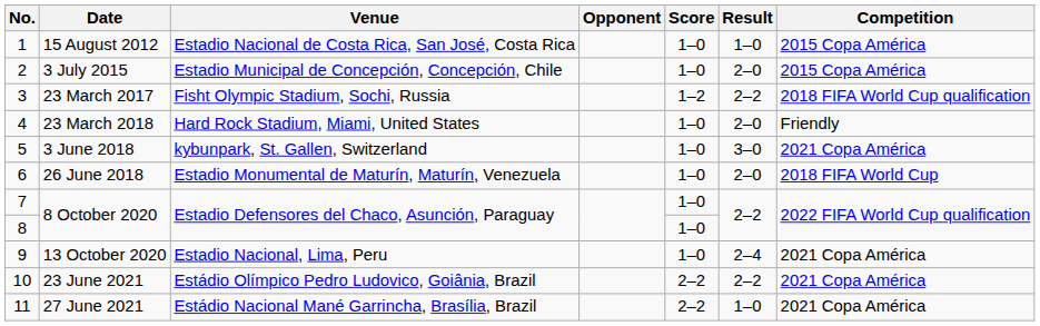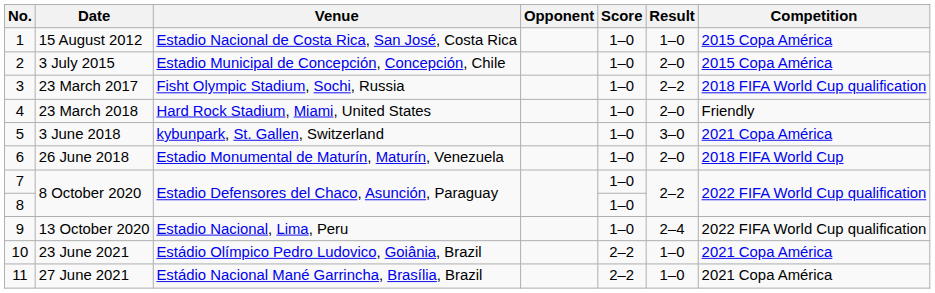 <table class="wikitable sortable">
 <tr>
 <th scope="col">No.</th>
 <th scope="col">Date</th>
 <th scope="col">Venue</th>
 <th scope="col">Opponent</th>
 <th scope="col">Score</th>
 <th scope="col">Result</th>
 <th scope="col">Competition</th>
 </tr>
 <tr>
 <td style="text-align:center">1</td>
 <td>15 August 2012</td>
 <td><a href='#'>Estadio Nacional de Costa Rica</a>, <a href='#'>San José</a>, Costa Rica</td>
 <td></td>
 <td style="text-align:center">1–0</td>
 <td style="text-align:center">1–0</td>
 <td><a href='#'>2015 Copa América</a></td>
 </tr>
 <tr>
 <td style="text-align:center">2</td>
 <td>3 July 2015</td>
 <td><a href='#'>Estadio Municipal de Concepción</a>, <a href='#'>Concepción</a>, Chile</td>
 <td></td>
 <td style="text-align:center">1–0</td>
 <td style="text-align:center">2–0</td>
 <td><a href='#'>2015 Copa América</a></td>
 </tr>
 <tr>
 <td style="text-align:center">3</td>
 <td>23 March 2017</td>
 <td><a href='#'>Fisht Olympic Stadium</a>, <a href='#'>Sochi</a>, Russia</td>
 <td></td>
-<td style="text-align:center">1–2</td>
+<td style="text-align:center">1–0</td>
 <td style="text-align:center">2–2</td>
 <td><a href='#'>2018 FIFA World Cup qualification</a></td>
 </tr>
 <tr>
 <td style="text-align:center">4</td>
 <td>23 March 2018</td>
 <td><a href='#'>Hard Rock Stadium</a>, <a href='#'>Miami</a>, United States</td>
 <td></td>
 <td style="text-align:center">1–0</td>
 <td style="text-align:center">2–0</td>
 <td>Friendly</td>
 </tr>
 <tr>
 <td style="text-align:center">5</td>
 <td>3 June 2018</td>
 <td><a href='#'>kybunpark</a>, <a href='#'>St. Gallen</a>, Switzerland</td>
 <td></td>
 <td style="text-align:center">1–0</td>
 <td style="text-align:center">3–0</td>
 <td><a href='#'>2021 Copa América</a></td>
 </tr>
 <tr>
 <td style="text-align:center">6</td>
 <td>26 June 2018</td>
 <td><a href='#'>Estadio Monumental de Maturín</a>, <a href='#'>Maturín</a>, Venezuela</td>
 <td></td>
 <td style="text-align:center">1–0</td>
 <td style="text-align:center">2–0</td>
 <td><a href='#'>2018 FIFA World Cup</a></td>
 </tr>
 <tr>
 <td style="text-align:center">7</td>
 <td rowspan="2">8 October 2020</td>
 <td rowspan="2"><a href='#'>Estadio Defensores del Chaco</a>, <a href='#'>Asunción</a>, Paraguay</td>
 <td rowspan="2"></td>
 <td style="text-align:center">1–0</td>
 <td rowspan="2" style="text-align:center">2–2</td>
 <td rowspan="2"><a href='#'>2022 FIFA World Cup qualification</a></td>
 </tr>
 <tr>
 <td style="text-align:center">8</td>
 <td style="text-align:center">1–0</td>
 </tr>
 <tr>
 <td style="text-align:center">9</td>
 <td>13 October 2020</td>
 <td><a href='#'>Estadio Nacional</a>, <a href='#'>Lima</a>, Peru</td>
 <td></td>
 <td style="text-align:center">1–0</td>
 <td style="text-align:center">2–4</td>
-<td>2021 Copa América</td>
+<td>2022 FIFA World Cup qualification</td>
 </tr>
 <tr>
 <td style="text-align:center">10</td>
 <td>23 June 2021</td>
 <td><a href='#'>Estádio Olímpico Pedro Ludovico</a>, <a href='#'>Goiânia</a>, Brazil</td>
 <td></td>
 <td style="text-align:center">2–2</td>
-<td style="text-align:center">2–2</td>
+<td style="text-align:center">1–0</td>
 <td><a href='#'>2021 Copa América</a></td>
 </tr>
 <tr>
 <td style="text-align:center">11</td>
 <td>27 June 2021</td>
 <td><a href='#'>Estádio Nacional Mané Garrincha</a>, <a href='#'>Brasília</a>, Brazil</td>
 <td></td>
 <td style="text-align:center">2–2</td>
 <td style="text-align:center">1–0</td>
 <td>2021 Copa América</td>
 </tr>
 </table>
